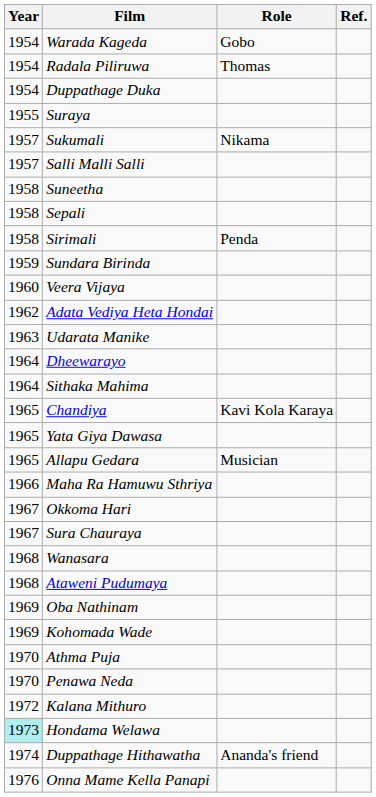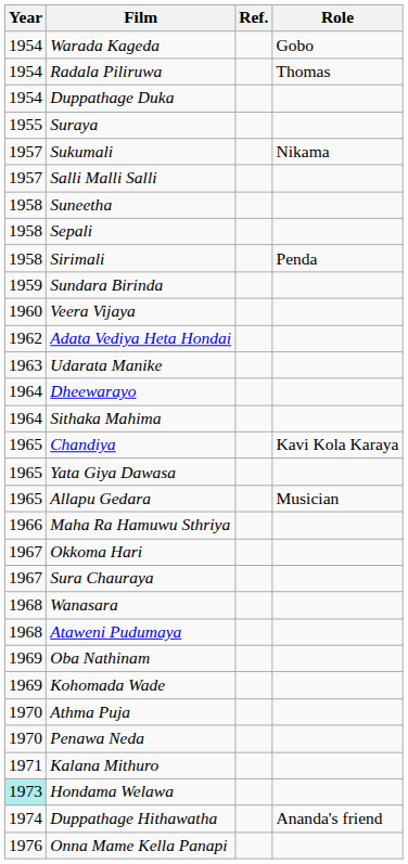 <table class="wikitable">
 <tr>
 <th>Year</th>
 <th>Film</th>
+<th>Ref.</th>
 <th>Role</th>
-<th>Ref.</th>
 </tr>
 <tr>
 <td>1954</td>
 <td><em>Warada Kageda</em></td>
+<td></td>
 <td>Gobo</td>
-<td></td>
 </tr>
 <tr>
 <td>1954</td>
 <td><em>Radala Piliruwa</em></td>
+<td></td>
 <td>Thomas</td>
-<td></td>
 </tr>
 <tr>
 <td>1954</td>
 <td><em>Duppathage Duka</em></td>
 <td></td>
 <td></td>
 </tr>
 <tr>
 <td>1955</td>
 <td><em>Suraya</em></td>
 <td></td>
 <td></td>
 </tr>
 <tr>
 <td>1957</td>
 <td><em>Sukumali</em></td>
+<td></td>
 <td>Nikama</td>
-<td></td>
 </tr>
 <tr>
 <td>1957</td>
 <td><em>Salli Malli Salli</em></td>
 <td></td>
 <td></td>
 </tr>
 <tr>
 <td>1958</td>
 <td><em>Suneetha</em></td>
 <td></td>
 <td></td>
 </tr>
 <tr>
 <td>1958</td>
 <td><em>Sepali</em></td>
 <td></td>
 <td></td>
 </tr>
 <tr>
 <td>1958</td>
 <td><em>Sirimali</em></td>
+<td></td>
 <td>Penda</td>
-<td></td>
 </tr>
 <tr>
 <td>1959</td>
 <td><em>Sundara Birinda</em></td>
 <td></td>
 <td></td>
 </tr>
 <tr>
 <td>1960</td>
 <td><em>Veera Vijaya</em></td>
 <td></td>
 <td></td>
 </tr>
 <tr>
 <td>1962</td>
 <td><em><a href='#'>Adata Vediya Heta Hondai</a></em></td>
 <td></td>
 <td></td>
 </tr>
 <tr>
 <td>1963</td>
 <td><em>Udarata Manike</em></td>
 <td></td>
 <td></td>
 </tr>
 <tr>
 <td>1964</td>
 <td><em><a href='#'>Dheewarayo</a></em></td>
 <td></td>
 <td></td>
 </tr>
 <tr>
 <td>1964</td>
 <td><em>Sithaka Mahima</em></td>
 <td></td>
 <td></td>
 </tr>
 <tr>
 <td>1965</td>
 <td><em><a href='#'>Chandiya</a></em></td>
+<td></td>
 <td>Kavi Kola Karaya</td>
-<td></td>
 </tr>
 <tr>
 <td>1965</td>
 <td><em>Yata Giya Dawasa</em></td>
 <td></td>
 <td></td>
 </tr>
 <tr>
 <td>1965</td>
 <td><em>Allapu Gedara</em></td>
+<td></td>
 <td>Musician</td>
-<td></td>
 </tr>
 <tr>
 <td>1966</td>
 <td><em>Maha Ra Hamuwu Sthriya</em></td>
 <td></td>
 <td></td>
 </tr>
 <tr>
 <td>1967</td>
 <td><em>Okkoma Hari</em></td>
 <td></td>
 <td></td>
 </tr>
 <tr>
 <td>1967</td>
 <td><em>Sura Chauraya</em></td>
 <td></td>
 <td></td>
 </tr>
 <tr>
 <td>1968</td>
 <td><em>Wanasara</em></td>
 <td></td>
 <td></td>
 </tr>
 <tr>
 <td>1968</td>
 <td><em><a href='#'>Ataweni Pudumaya</a></em></td>
 <td></td>
 <td></td>
 </tr>
 <tr>
 <td>1969</td>
 <td><em>Oba Nathinam</em></td>
 <td></td>
 <td></td>
 </tr>
 <tr>
 <td>1969</td>
 <td><em>Kohomada Wade</em></td>
 <td></td>
 <td></td>
 </tr>
 <tr>
 <td>1970</td>
 <td><em>Athma Puja</em></td>
 <td></td>
 <td></td>
 </tr>
 <tr>
 <td>1970</td>
 <td><em>Penawa Neda</em></td>
 <td></td>
 <td></td>
 </tr>
 <tr>
-<td>1972</td>
+<td>1971</td>
 <td><em>Kalana Mithuro</em></td>
 <td></td>
 <td></td>
 </tr>
 <tr>
 <td style="background: paleturquoise;">1973</td>
 <td><em>Hondama Welawa</em></td>
 <td></td>
 <td></td>
 </tr>
 <tr>
 <td>1974</td>
 <td><em>Duppathage Hithawatha</em></td>
+<td></td>
 <td>Ananda's friend</td>
-<td></td>
 </tr>
 <tr>
 <td>1976</td>
 <td><em>Onna Mame Kella Panapi</em></td>
 <td></td>
 <td></td>
 </tr>
 </table>
